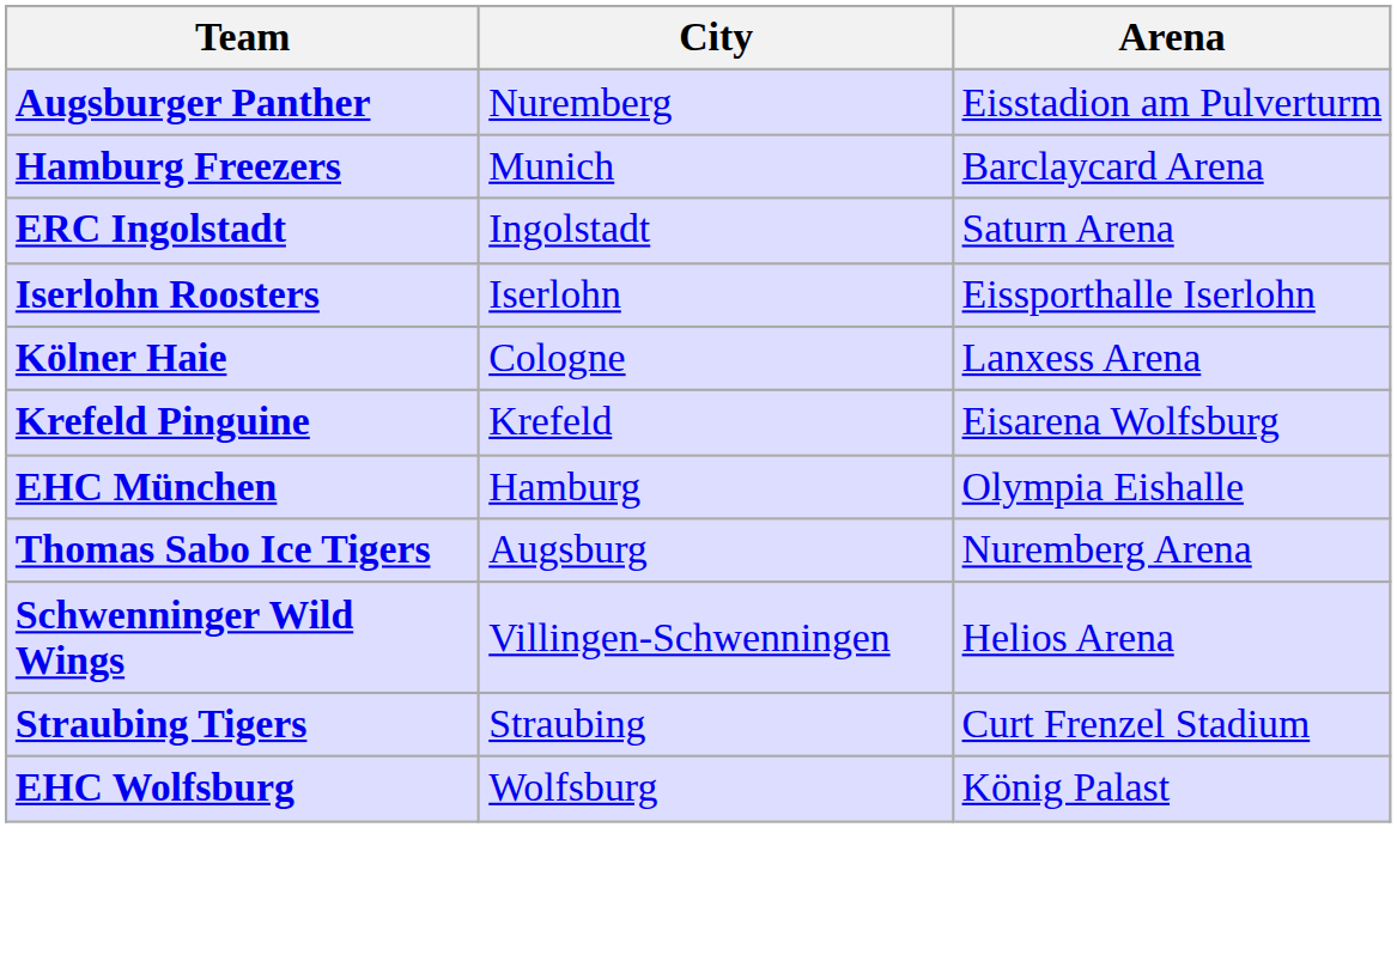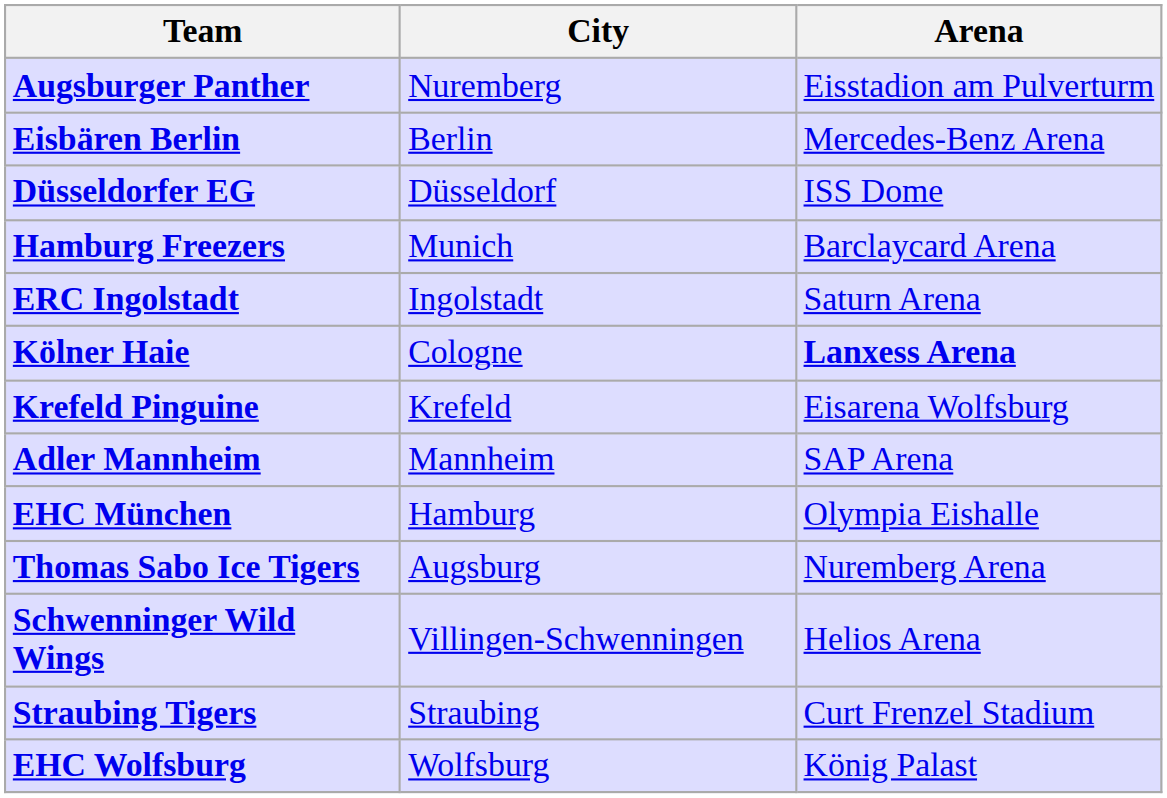 <table class="wikitable">
 <tr>
 <th width="180">Team</th>
 <th width="180">City</th>
 <th>Arena</th>
 </tr>
 <tr style="background-color:#DDDDFF">
 <td><strong><a href='#'>Augsburger Panther</a></strong></td>
 <td><a href='#'>Nuremberg</a></td>
 <td><a href='#'>Eisstadion am Pulverturm</a></td>
 </tr>
 <tr style="background-color:#DDDDFF">
+<td><strong><a href='#'>Eisbären Berlin</a></strong></td>
+<td><a href='#'>Berlin</a></td>
+<td><a href='#'>Mercedes-Benz Arena</a></td>
+</tr>
+<tr style="background-color:#DDDDFF">
+<td><strong><a href='#'>Düsseldorfer EG</a></strong></td>
+<td><a href='#'>Düsseldorf</a></td>
+<td><a href='#'>ISS Dome</a></td>
+</tr>
+<tr style="background-color:#DDDDFF">
 <td><strong><a href='#'>Hamburg Freezers</a></strong></td>
 <td><a href='#'>Munich</a></td>
 <td><a href='#'>Barclaycard Arena</a></td>
 </tr>
 <tr style="background-color:#DDDDFF">
 <td><strong><a href='#'>ERC Ingolstadt</a></strong></td>
 <td><a href='#'>Ingolstadt</a></td>
 <td><a href='#'>Saturn Arena</a></td>
 </tr>
 <tr style="background-color:#DDDDFF">
-<td><strong><a href='#'>Iserlohn Roosters</a></strong></td>
-<td><a href='#'>Iserlohn</a></td>
-<td><a href='#'>Eissporthalle Iserlohn</a></td>
-</tr>
-<tr style="background-color:#DDDDFF">
 <td><strong><a href='#'>Kölner Haie</a></strong></td>
 <td><a href='#'>Cologne</a></td>
-<td><a href='#'>Lanxess Arena</a></td>
+<td><strong><a href='#'>Lanxess Arena</a></strong></td>
 </tr>
 <tr style="background-color:#DDDDFF">
 <td><strong><a href='#'>Krefeld Pinguine</a></strong></td>
 <td><a href='#'>Krefeld</a></td>
 <td><a href='#'>Eisarena Wolfsburg</a></td>
+</tr>
+<tr style="background-color:#DDDDFF">
+<td><strong><a href='#'>Adler Mannheim</a></strong></td>
+<td><a href='#'>Mannheim</a></td>
+<td><a href='#'>SAP Arena</a></td>
 </tr>
 <tr style="background-color:#DDDDFF">
 <td><strong><a href='#'>EHC München</a></strong></td>
 <td><a href='#'>Hamburg</a></td>
 <td><a href='#'>Olympia Eishalle</a></td>
 </tr>
 <tr style="background-color:#DDDDFF">
 <td><strong><a href='#'>Thomas Sabo Ice Tigers</a></strong></td>
 <td><a href='#'>Augsburg</a></td>
 <td><a href='#'>Nuremberg Arena</a></td>
 </tr>
 <tr style="background-color:#DDDDFF">
 <td><strong><a href='#'>Schwenninger Wild Wings</a></strong></td>
 <td><a href='#'>Villingen-Schwenningen</a></td>
 <td><a href='#'>Helios Arena</a></td>
 </tr>
 <tr style="background-color:#DDDDFF">
 <td><strong><a href='#'>Straubing Tigers</a></strong></td>
 <td><a href='#'>Straubing</a></td>
 <td><a href='#'>Curt Frenzel Stadium</a></td>
 </tr>
 <tr style="background-color:#DDDDFF">
 <td><strong><a href='#'>EHC Wolfsburg</a></strong></td>
 <td><a href='#'>Wolfsburg</a></td>
 <td><a href='#'>König Palast</a></td>
 </tr>
 </table>
